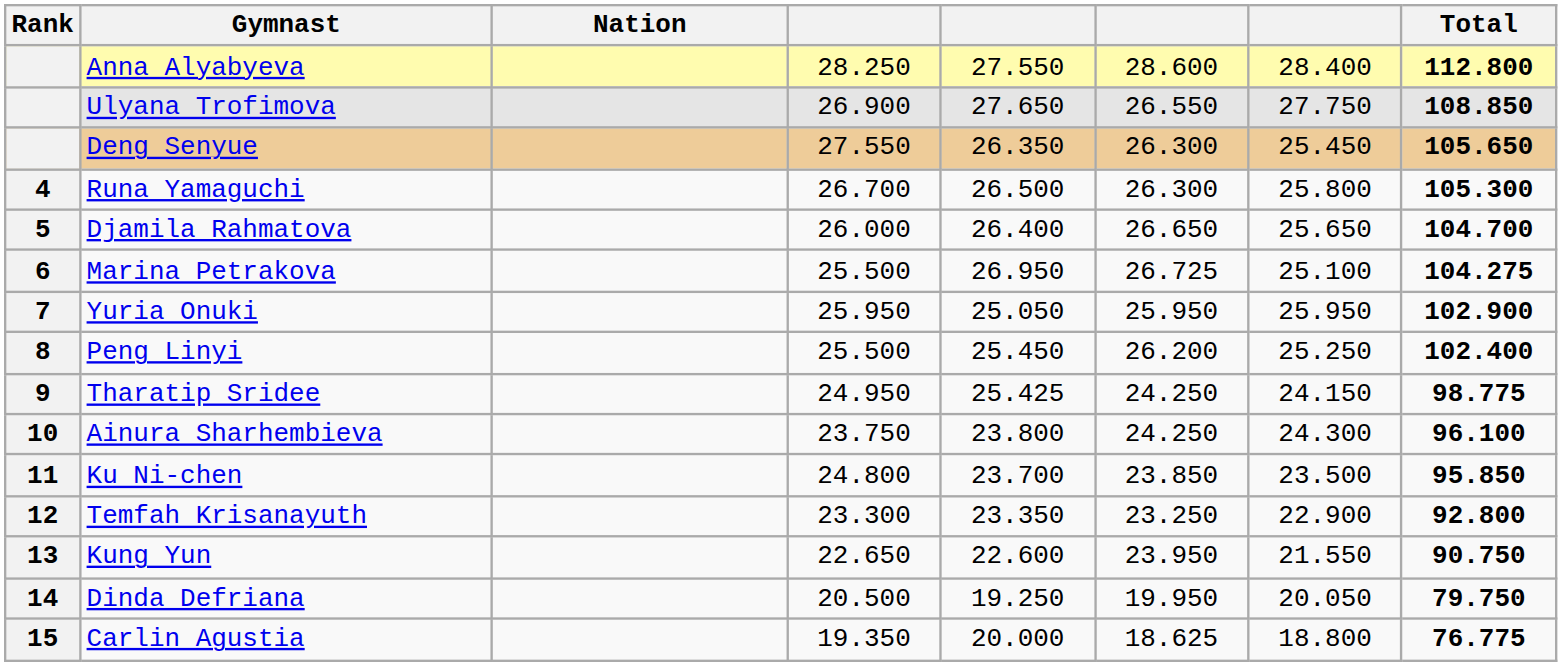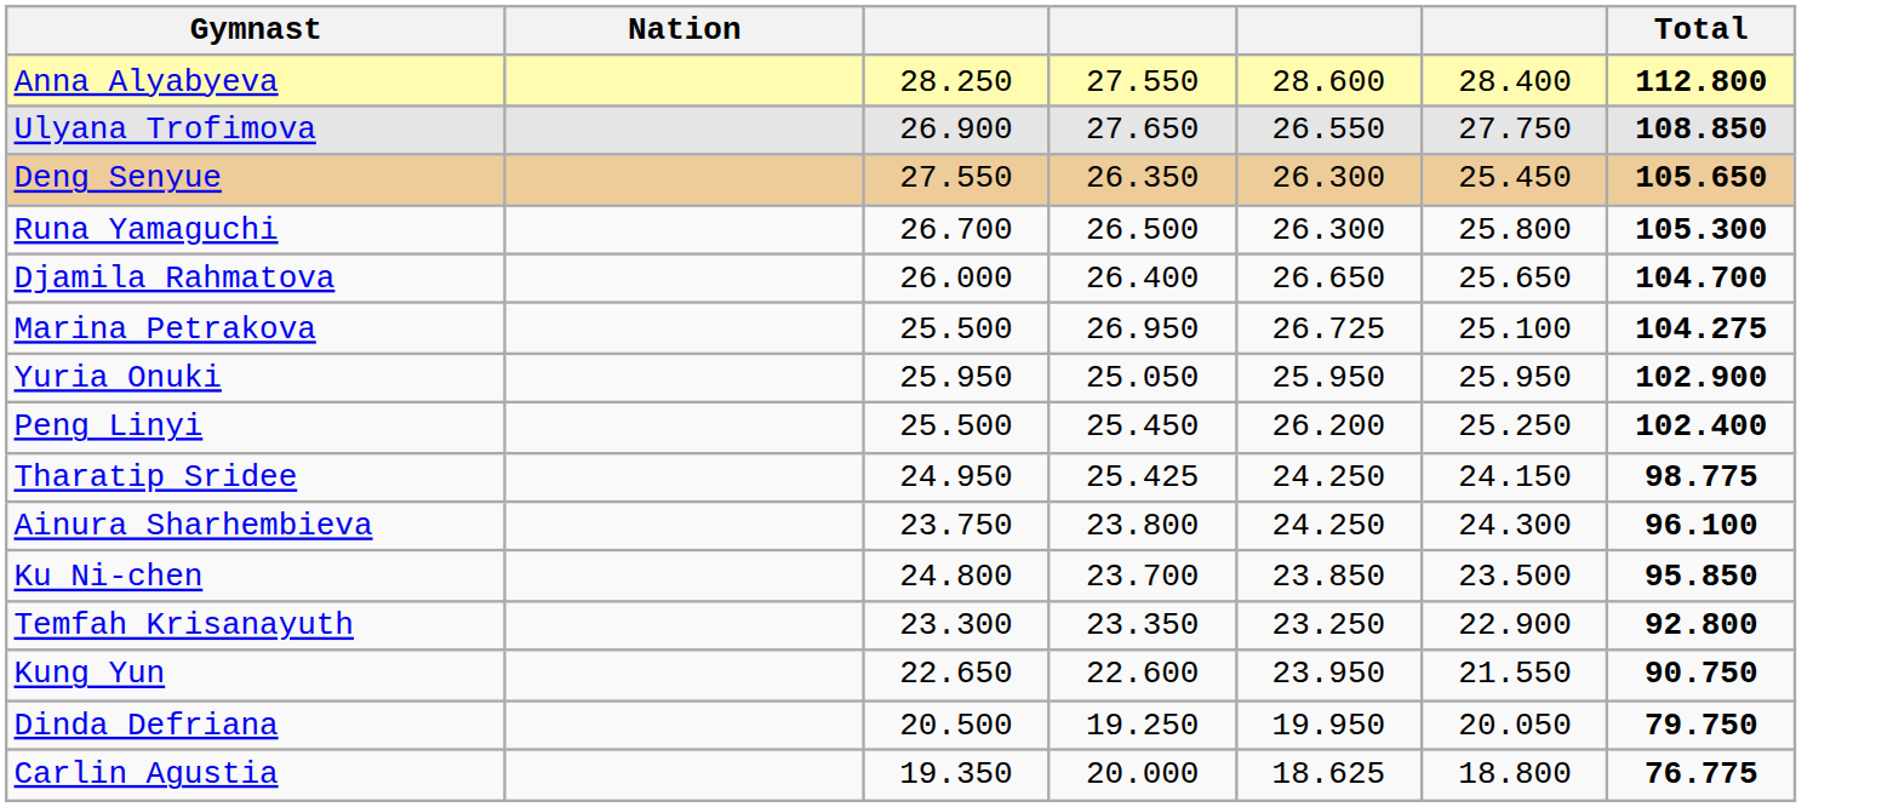 <table class="wikitable sortable" style="text-align:center; font-size:85%">
 <tr>
-<th scope="col" style="width:20px;">Rank</th>
 <th ! scope="col" style="width:170px;">Gymnast</th>
 <th ! scope="col" style="width:120px;">Nation</th>
 <th ! scope="col" style="width:60px;"></th>
 <th ! scope="col" style="width:60px;"></th>
 <th ! scope="col" style="width:60px;"></th>
 <th ! scope="col" style="width:60px;"></th>
 <th ! scope="col" style="width:60px;">Total</th>
 </tr>
 <tr style="background:#fffcaf;">
-<th scope=row style="text-align:center"></th>
 <td align=left><a href='#'>Anna Alyabyeva</a></td>
 <td style="text-align:left;"></td>
 <td>28.250</td>
 <td>27.550</td>
 <td>28.600</td>
 <td>28.400</td>
 <td><strong>112.800</strong></td>
 </tr>
 <tr style="background:#e5e5e5;">
-<th scope=row style="text-align:center"></th>
 <td align=left><a href='#'>Ulyana Trofimova</a></td>
 <td style="text-align:left;"></td>
 <td>26.900</td>
 <td>27.650</td>
 <td>26.550</td>
 <td>27.750</td>
 <td><strong>108.850</strong></td>
 </tr>
 <tr style="background:#ec9;">
-<th scope=row style="text-align:center"></th>
 <td align=left><a href='#'>Deng Senyue</a></td>
 <td style="text-align:left;"></td>
 <td>27.550</td>
 <td>26.350</td>
 <td>26.300</td>
 <td>25.450</td>
 <td><strong>105.650</strong></td>
 </tr>
 <tr>
-<th scope=row style="text-align:center">4</th>
 <td align=left><a href='#'>Runa Yamaguchi</a></td>
 <td style="text-align:left;"></td>
 <td>26.700</td>
 <td>26.500</td>
 <td>26.300</td>
 <td>25.800</td>
 <td><strong>105.300</strong></td>
 </tr>
 <tr>
-<th scope=row style="text-align:center">5</th>
 <td align=left><a href='#'>Djamila Rahmatova</a></td>
 <td style="text-align:left;"></td>
 <td>26.000</td>
 <td>26.400</td>
 <td>26.650</td>
 <td>25.650</td>
 <td><strong>104.700</strong></td>
 </tr>
 <tr>
-<th scope=row style="text-align:center">6</th>
 <td align=left><a href='#'>Marina Petrakova</a></td>
 <td style="text-align:left;"></td>
 <td>25.500</td>
 <td>26.950</td>
 <td>26.725</td>
 <td>25.100</td>
 <td><strong>104.275</strong></td>
 </tr>
 <tr>
-<th scope=row style="text-align:center">7</th>
 <td align=left><a href='#'>Yuria Onuki</a></td>
 <td style="text-align:left;"></td>
 <td>25.950</td>
 <td>25.050</td>
 <td>25.950</td>
 <td>25.950</td>
 <td><strong>102.900</strong></td>
 </tr>
 <tr>
-<th scope=row style="text-align:center">8</th>
 <td align=left><a href='#'>Peng Linyi</a></td>
 <td style="text-align:left;"></td>
 <td>25.500</td>
 <td>25.450</td>
 <td>26.200</td>
 <td>25.250</td>
 <td><strong>102.400</strong></td>
 </tr>
 <tr>
-<th scope=row style="text-align:center">9</th>
 <td align=left><a href='#'>Tharatip Sridee</a></td>
 <td style="text-align:left;"></td>
 <td>24.950</td>
 <td>25.425</td>
 <td>24.250</td>
 <td>24.150</td>
 <td><strong>98.775</strong></td>
 </tr>
 <tr>
-<th scope=row style="text-align:center">10</th>
 <td align=left><a href='#'>Ainura Sharhembieva</a></td>
 <td style="text-align:left;"></td>
 <td>23.750</td>
 <td>23.800</td>
 <td>24.250</td>
 <td>24.300</td>
 <td><strong>96.100</strong></td>
 </tr>
 <tr>
-<th scope=row style="text-align:center">11</th>
 <td align=left><a href='#'>Ku Ni-chen</a></td>
 <td style="text-align:left;"></td>
 <td>24.800</td>
 <td>23.700</td>
 <td>23.850</td>
 <td>23.500</td>
 <td><strong>95.850</strong></td>
 </tr>
 <tr>
-<th scope=row style="text-align:center">12</th>
 <td align=left><a href='#'>Temfah Krisanayuth</a></td>
 <td style="text-align:left;"></td>
 <td>23.300</td>
 <td>23.350</td>
 <td>23.250</td>
 <td>22.900</td>
 <td><strong>92.800</strong></td>
 </tr>
 <tr>
-<th scope=row style="text-align:center">13</th>
 <td align=left><a href='#'>Kung Yun</a></td>
 <td style="text-align:left;"></td>
 <td>22.650</td>
 <td>22.600</td>
 <td>23.950</td>
 <td>21.550</td>
 <td><strong>90.750</strong></td>
 </tr>
 <tr>
-<th scope=row style="text-align:center">14</th>
 <td align=left><a href='#'>Dinda Defriana</a></td>
 <td style="text-align:left;"></td>
 <td>20.500</td>
 <td>19.250</td>
 <td>19.950</td>
 <td>20.050</td>
 <td><strong>79.750</strong></td>
 </tr>
 <tr>
-<th scope=row style="text-align:center">15</th>
 <td align=left><a href='#'>Carlin Agustia</a></td>
 <td style="text-align:left;"></td>
 <td>19.350</td>
 <td>20.000</td>
 <td>18.625</td>
 <td>18.800</td>
 <td><strong>76.775</strong></td>
 </tr>
 </table>
